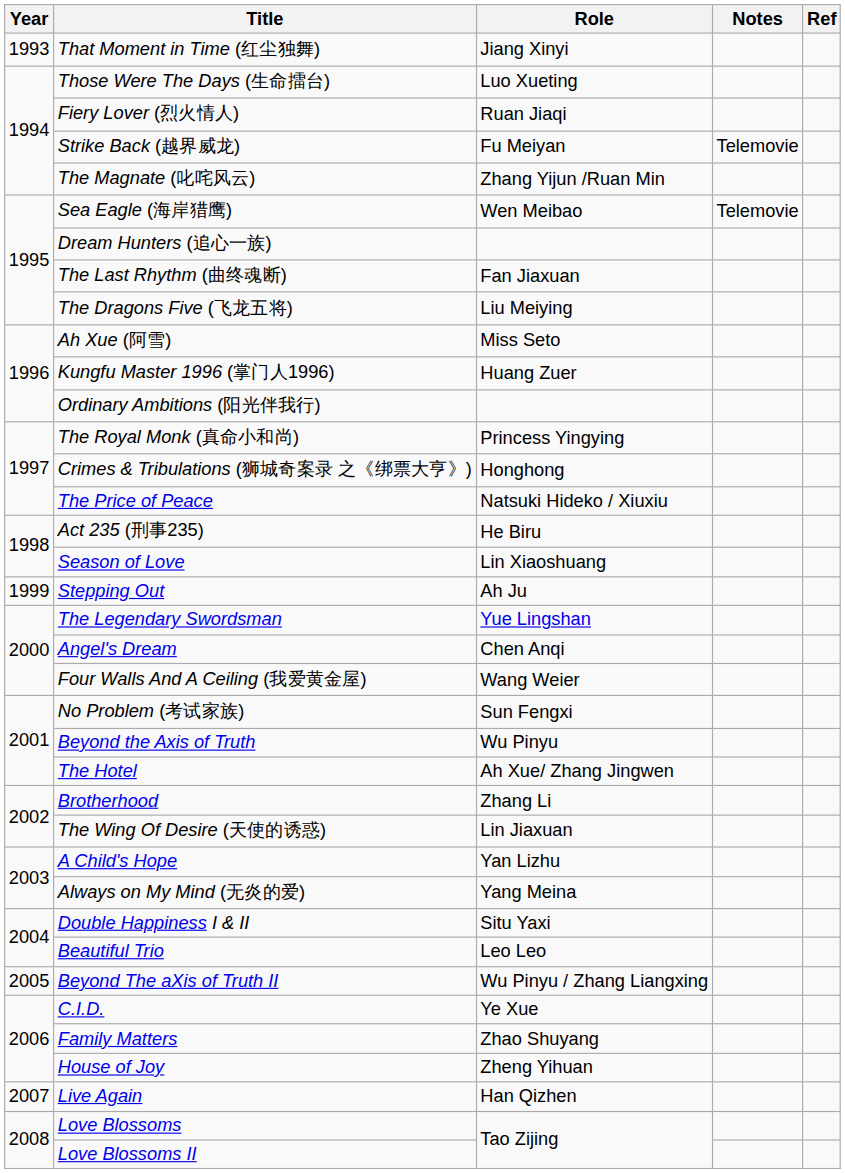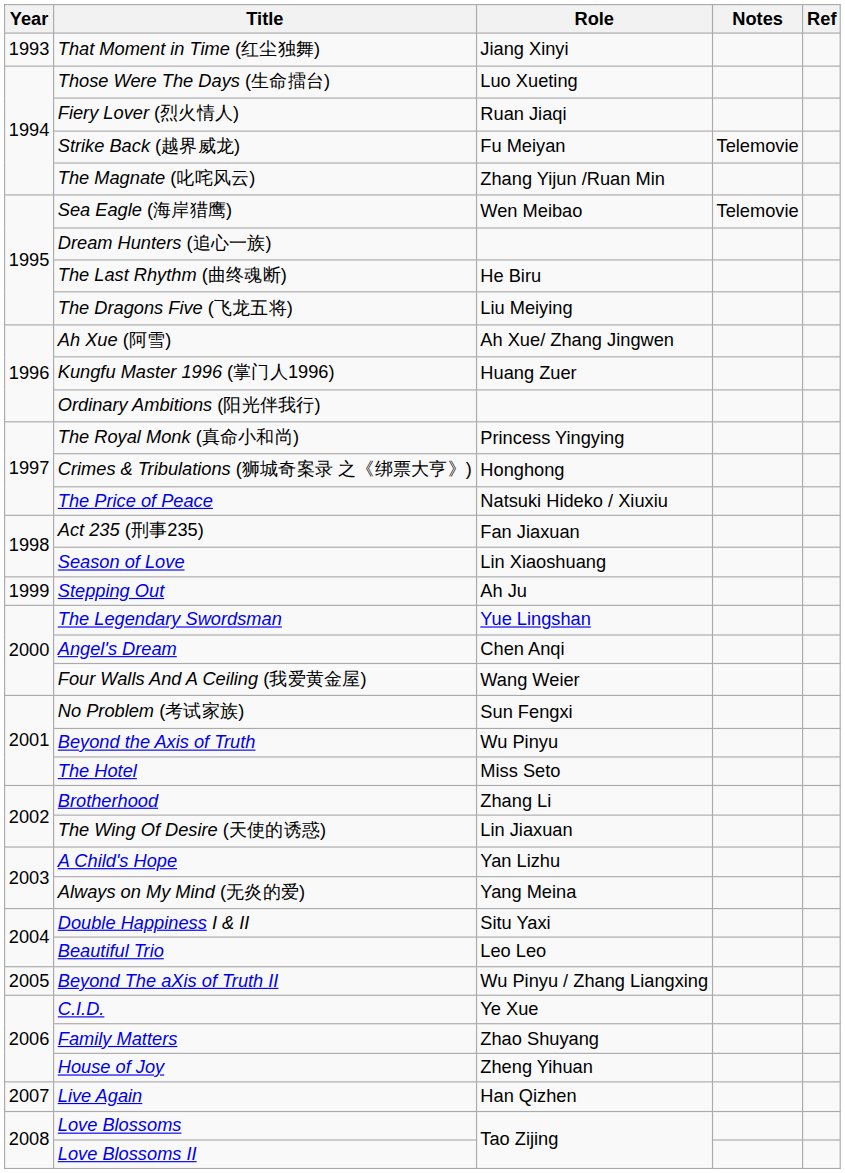 <table class="wikitable sortable">
 <tr>
 <th>Year</th>
 <th>Title</th>
 <th>Role</th>
 <th class="unsortable">Notes</th>
 <th class="unsortable">Ref</th>
 </tr>
 <tr>
 <td>1993</td>
 <td><em>That Moment in Time</em> (红尘独舞)</td>
 <td>Jiang Xinyi</td>
 <td></td>
 <td></td>
 </tr>
 <tr>
 <td rowspan="4">1994</td>
 <td><em>Those Were The Days</em> (生命擂台)</td>
 <td>Luo Xueting</td>
 <td></td>
 <td></td>
 </tr>
 <tr>
 <td><em>Fiery Lover</em> (烈火情人)</td>
 <td>Ruan Jiaqi</td>
 <td></td>
 <td></td>
 </tr>
 <tr>
 <td><em>Strike Back</em> (越界威龙)</td>
 <td>Fu Meiyan</td>
 <td>Telemovie</td>
 <td></td>
 </tr>
 <tr>
 <td><em>The Magnate</em> (叱咤风云)</td>
 <td>Zhang Yijun /Ruan Min</td>
 <td></td>
 <td></td>
 </tr>
 <tr>
 <td rowspan="4">1995</td>
 <td><em>Sea Eagle</em> (海岸猎鹰)</td>
 <td>Wen Meibao</td>
 <td>Telemovie</td>
 <td></td>
 </tr>
 <tr>
 <td><em>Dream Hunters</em> (追心一族)</td>
 <td></td>
 <td></td>
 <td></td>
 </tr>
 <tr>
 <td><em>The Last Rhythm</em> (曲终魂断)</td>
-<td>Fan Jiaxuan</td>
+<td>He Biru</td>
 <td></td>
 <td></td>
 </tr>
 <tr>
 <td><em>The Dragons Five</em> (飞龙五将)</td>
 <td>Liu Meiying</td>
 <td></td>
 <td></td>
 </tr>
 <tr>
 <td rowspan="3">1996</td>
 <td><em>Ah Xue</em> (阿雪)</td>
-<td>Miss Seto</td>
+<td>Ah Xue/ Zhang Jingwen</td>
 <td></td>
 <td></td>
 </tr>
 <tr>
 <td><em>Kungfu Master 1996</em> (掌门人1996)</td>
 <td>Huang Zuer</td>
 <td></td>
 <td></td>
 </tr>
 <tr>
 <td><em>Ordinary Ambitions</em> (阳光伴我行)</td>
 <td></td>
 <td></td>
 <td></td>
 </tr>
 <tr>
 <td rowspan="3">1997</td>
 <td><em>The Royal Monk</em> (真命小和尚)</td>
 <td>Princess Yingying</td>
 <td></td>
 <td></td>
 </tr>
 <tr>
 <td><em>Crimes & Tribulations</em> (狮城奇案录 之《绑票大亨》)</td>
 <td>Honghong</td>
 <td></td>
 <td></td>
 </tr>
 <tr>
 <td><em><a href='#'>The Price of Peace</a></em></td>
 <td>Natsuki Hideko / Xiuxiu</td>
 <td></td>
 <td></td>
 </tr>
 <tr>
 <td rowspan="2">1998</td>
 <td><em>Act 235</em> (刑事235)</td>
-<td>He Biru</td>
+<td>Fan Jiaxuan</td>
 <td></td>
 <td></td>
 </tr>
 <tr>
 <td><em><a href='#'>Season of Love</a></em></td>
 <td>Lin Xiaoshuang</td>
 <td></td>
 <td></td>
 </tr>
 <tr>
 <td>1999</td>
 <td><em><a href='#'>Stepping Out</a></em></td>
 <td>Ah Ju</td>
 <td></td>
 <td></td>
 </tr>
 <tr>
 <td rowspan="3">2000</td>
 <td><em><a href='#'>The Legendary Swordsman</a></em></td>
 <td><a href='#'>Yue Lingshan</a></td>
 <td></td>
 <td></td>
 </tr>
 <tr>
 <td><em><a href='#'>Angel's Dream</a></em></td>
 <td>Chen Anqi</td>
 <td></td>
 <td></td>
 </tr>
 <tr>
 <td><em>Four Walls And A Ceiling</em> (我爱黄金屋)</td>
 <td>Wang Weier</td>
 <td></td>
 <td></td>
 </tr>
 <tr>
 <td rowspan="3">2001</td>
 <td><em>No Problem</em> (考试家族)</td>
 <td>Sun Fengxi</td>
 <td></td>
 <td></td>
 </tr>
 <tr>
 <td><em><a href='#'>Beyond the Axis of Truth</a></em></td>
 <td>Wu Pinyu</td>
 <td></td>
 <td></td>
 </tr>
 <tr>
 <td><em><a href='#'>The Hotel</a></em></td>
-<td>Ah Xue/ Zhang Jingwen</td>
+<td>Miss Seto</td>
 <td></td>
 <td></td>
 </tr>
 <tr>
 <td rowspan="2">2002</td>
 <td><em><a href='#'>Brotherhood</a></em></td>
 <td>Zhang Li</td>
 <td></td>
 <td></td>
 </tr>
 <tr>
 <td><em>The Wing Of Desire</em> (天使的诱惑)</td>
 <td>Lin Jiaxuan</td>
 <td></td>
 <td></td>
 </tr>
 <tr>
 <td rowspan="2">2003</td>
 <td><em><a href='#'>A Child's Hope</a></em></td>
 <td>Yan Lizhu</td>
 <td></td>
 <td></td>
 </tr>
 <tr>
 <td><em>Always on My Mind</em> (无炎的爱)</td>
 <td>Yang Meina</td>
 <td></td>
 <td></td>
 </tr>
 <tr>
 <td rowspan="2">2004</td>
 <td><em><a href='#'>Double Happiness</a> I & II</em></td>
 <td>Situ Yaxi</td>
 <td></td>
 <td></td>
 </tr>
 <tr>
 <td><em><a href='#'>Beautiful Trio</a></em></td>
 <td>Leo Leo</td>
 <td></td>
 <td></td>
 </tr>
 <tr>
 <td>2005</td>
 <td><em><a href='#'>Beyond The aXis of Truth II</a></em></td>
 <td>Wu Pinyu / Zhang Liangxing</td>
 <td></td>
 <td></td>
 </tr>
 <tr>
 <td rowspan="3">2006</td>
 <td><em><a href='#'>C.I.D.</a></em></td>
 <td>Ye Xue</td>
 <td></td>
 <td></td>
 </tr>
 <tr>
 <td><em><a href='#'>Family Matters</a></em></td>
 <td>Zhao Shuyang</td>
 <td></td>
 <td></td>
 </tr>
 <tr>
 <td><em><a href='#'>House of Joy</a></em></td>
 <td>Zheng Yihuan</td>
 <td></td>
 <td></td>
 </tr>
 <tr>
 <td>2007</td>
 <td><em><a href='#'>Live Again</a></em></td>
 <td>Han Qizhen</td>
 <td></td>
 <td></td>
 </tr>
 <tr>
 <td rowspan="2">2008</td>
 <td><em><a href='#'>Love Blossoms</a></em></td>
 <td rowspan="2">Tao Zijing</td>
 <td></td>
 <td></td>
 </tr>
 <tr>
 <td><em><a href='#'>Love Blossoms II</a></em></td>
 <td></td>
 <td></td>
 </tr>
 </table>
